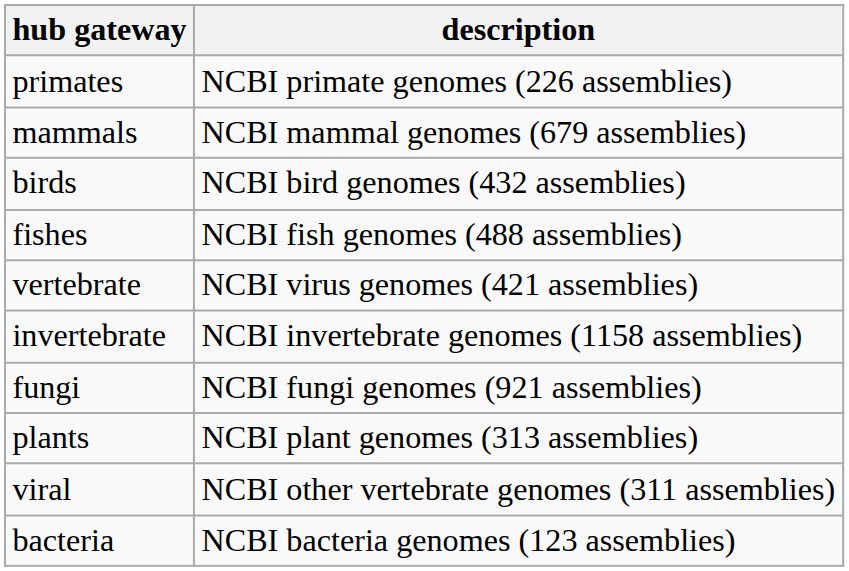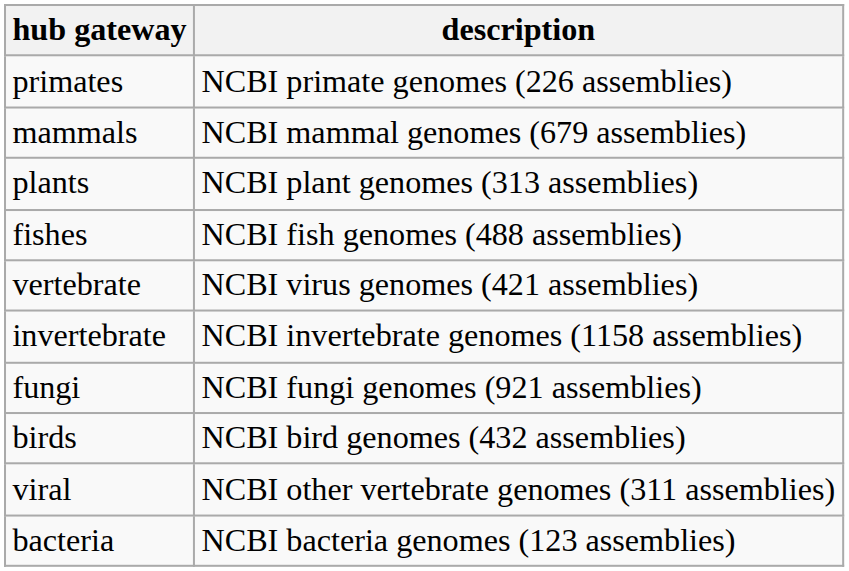 <table class="wikitable">
 <tr>
 <th>h<strong>ub gateway</strong></th>
 <th>description</th>
 </tr>
 <tr>
 <td>primates</td>
 <td>NCBI primate genomes (226 assemblies)</td>
 </tr>
 <tr>
 <td>mammals</td>
 <td>NCBI mammal genomes (679 assemblies)</td>
 </tr>
 <tr>
-<td>birds</td>
-<td>NCBI bird genomes (432 assemblies)</td>
+<td>plants</td>
+<td>NCBI plant genomes (313 assemblies)</td>
 </tr>
 <tr>
 <td>fishes</td>
 <td>NCBI fish genomes (488 assemblies)</td>
 </tr>
 <tr>
 <td>vertebrate</td>
 <td>NCBI virus genomes (421 assemblies)</td>
 </tr>
 <tr>
 <td>invertebrate</td>
 <td>NCBI invertebrate genomes (1158 assemblies)</td>
 </tr>
 <tr>
 <td>fungi</td>
 <td>NCBI fungi genomes (921 assemblies)</td>
 </tr>
 <tr>
-<td>plants</td>
-<td>NCBI plant genomes (313 assemblies)</td>
+<td>birds</td>
+<td>NCBI bird genomes (432 assemblies)</td>
 </tr>
 <tr>
 <td>viral</td>
 <td>NCBI other vertebrate genomes (311 assemblies)</td>
 </tr>
 <tr>
 <td>bacteria</td>
 <td>NCBI bacteria genomes (123 assemblies)</td>
 </tr>
 </table>
